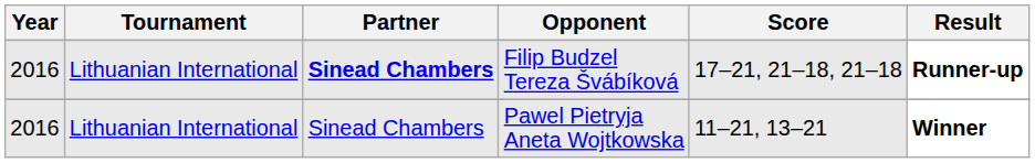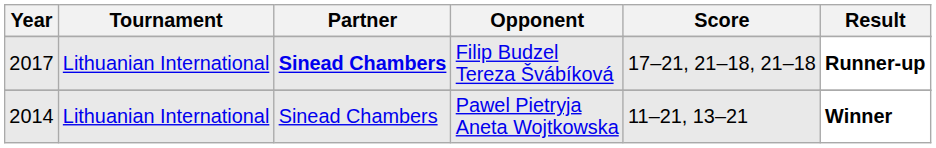 <table class="sortable wikitable" style="font-size: 90%;">
 <tr>
 <th>Year</th>
 <th>Tournament</th>
 <th>Partner</th>
 <th>Opponent</th>
 <th>Score</th>
 <th>Result</th>
 </tr>
 <tr>
 </tr>
 <tr style="background:#E9E9E9">
-<td align="center">2016</td>
+<td align="center">2017</td>
 <td align="left"><a href='#'>Lithuanian International</a></td>
 <td align="left"><strong> <a href='#'>Sinead Chambers</a></strong></td>
 <td align="left"> <a href='#'>Filip Budzel</a><br>  <a href='#'>Tereza Švábíková</a></td>
 <td align="left">17–21, 21–18, 21–18</td>
 <td style="text-align:left; background:white"> <strong>Runner-up</strong></td>
 </tr>
 <tr>
 </tr>
 <tr style="background:#E9E9E9">
-<td align="center">2016</td>
+<td align="center">2014</td>
 <td align="left"><a href='#'>Lithuanian International</a></td>
 <td align="left"> <a href='#'>Sinead Chambers</a></td>
 <td align="left"> <a href='#'>Pawel Pietryja</a><br>  <a href='#'>Aneta Wojtkowska</a></td>
 <td align="left">11–21, 13–21</td>
 <td style="text-align:left; background:white"> <strong>Winner</strong></td>
 </tr>
 </table>
